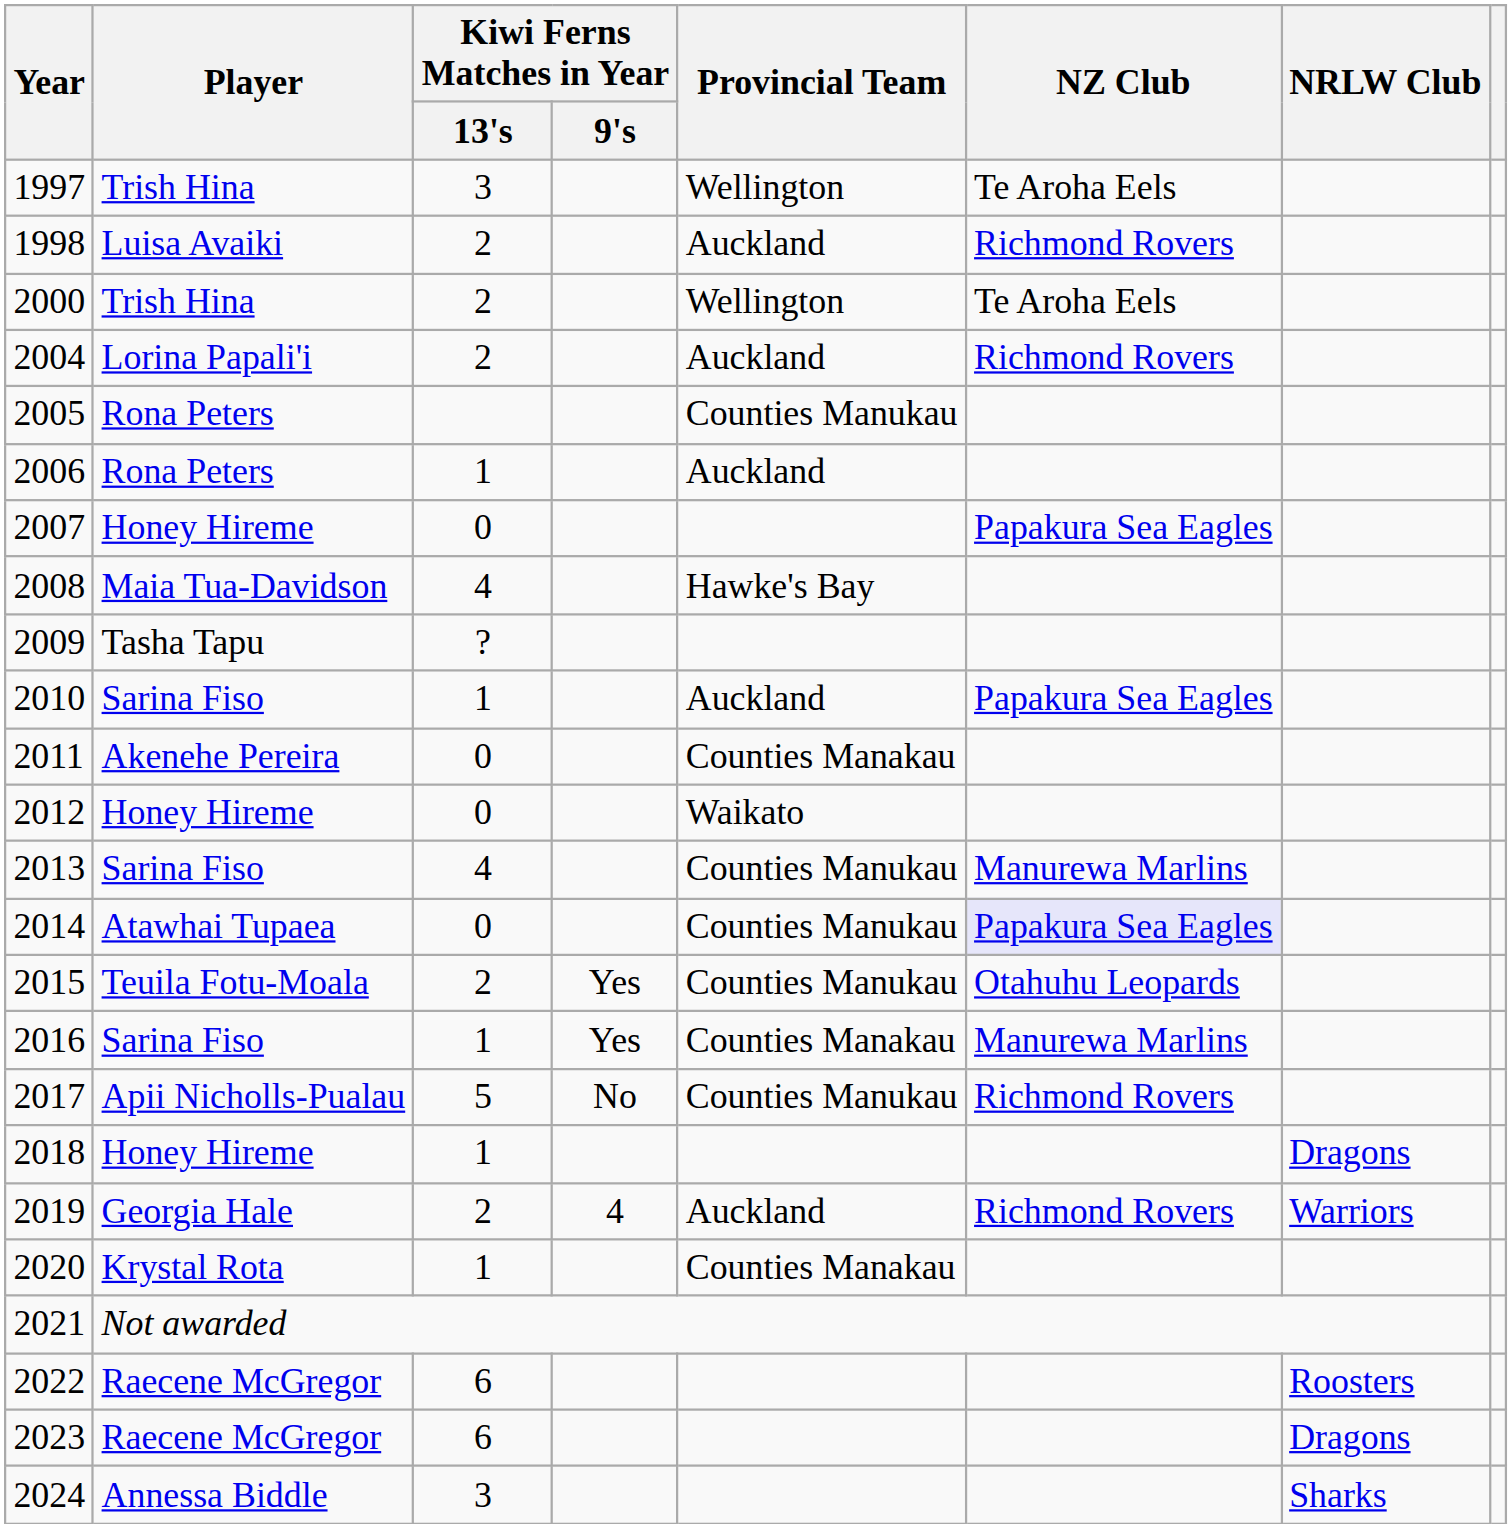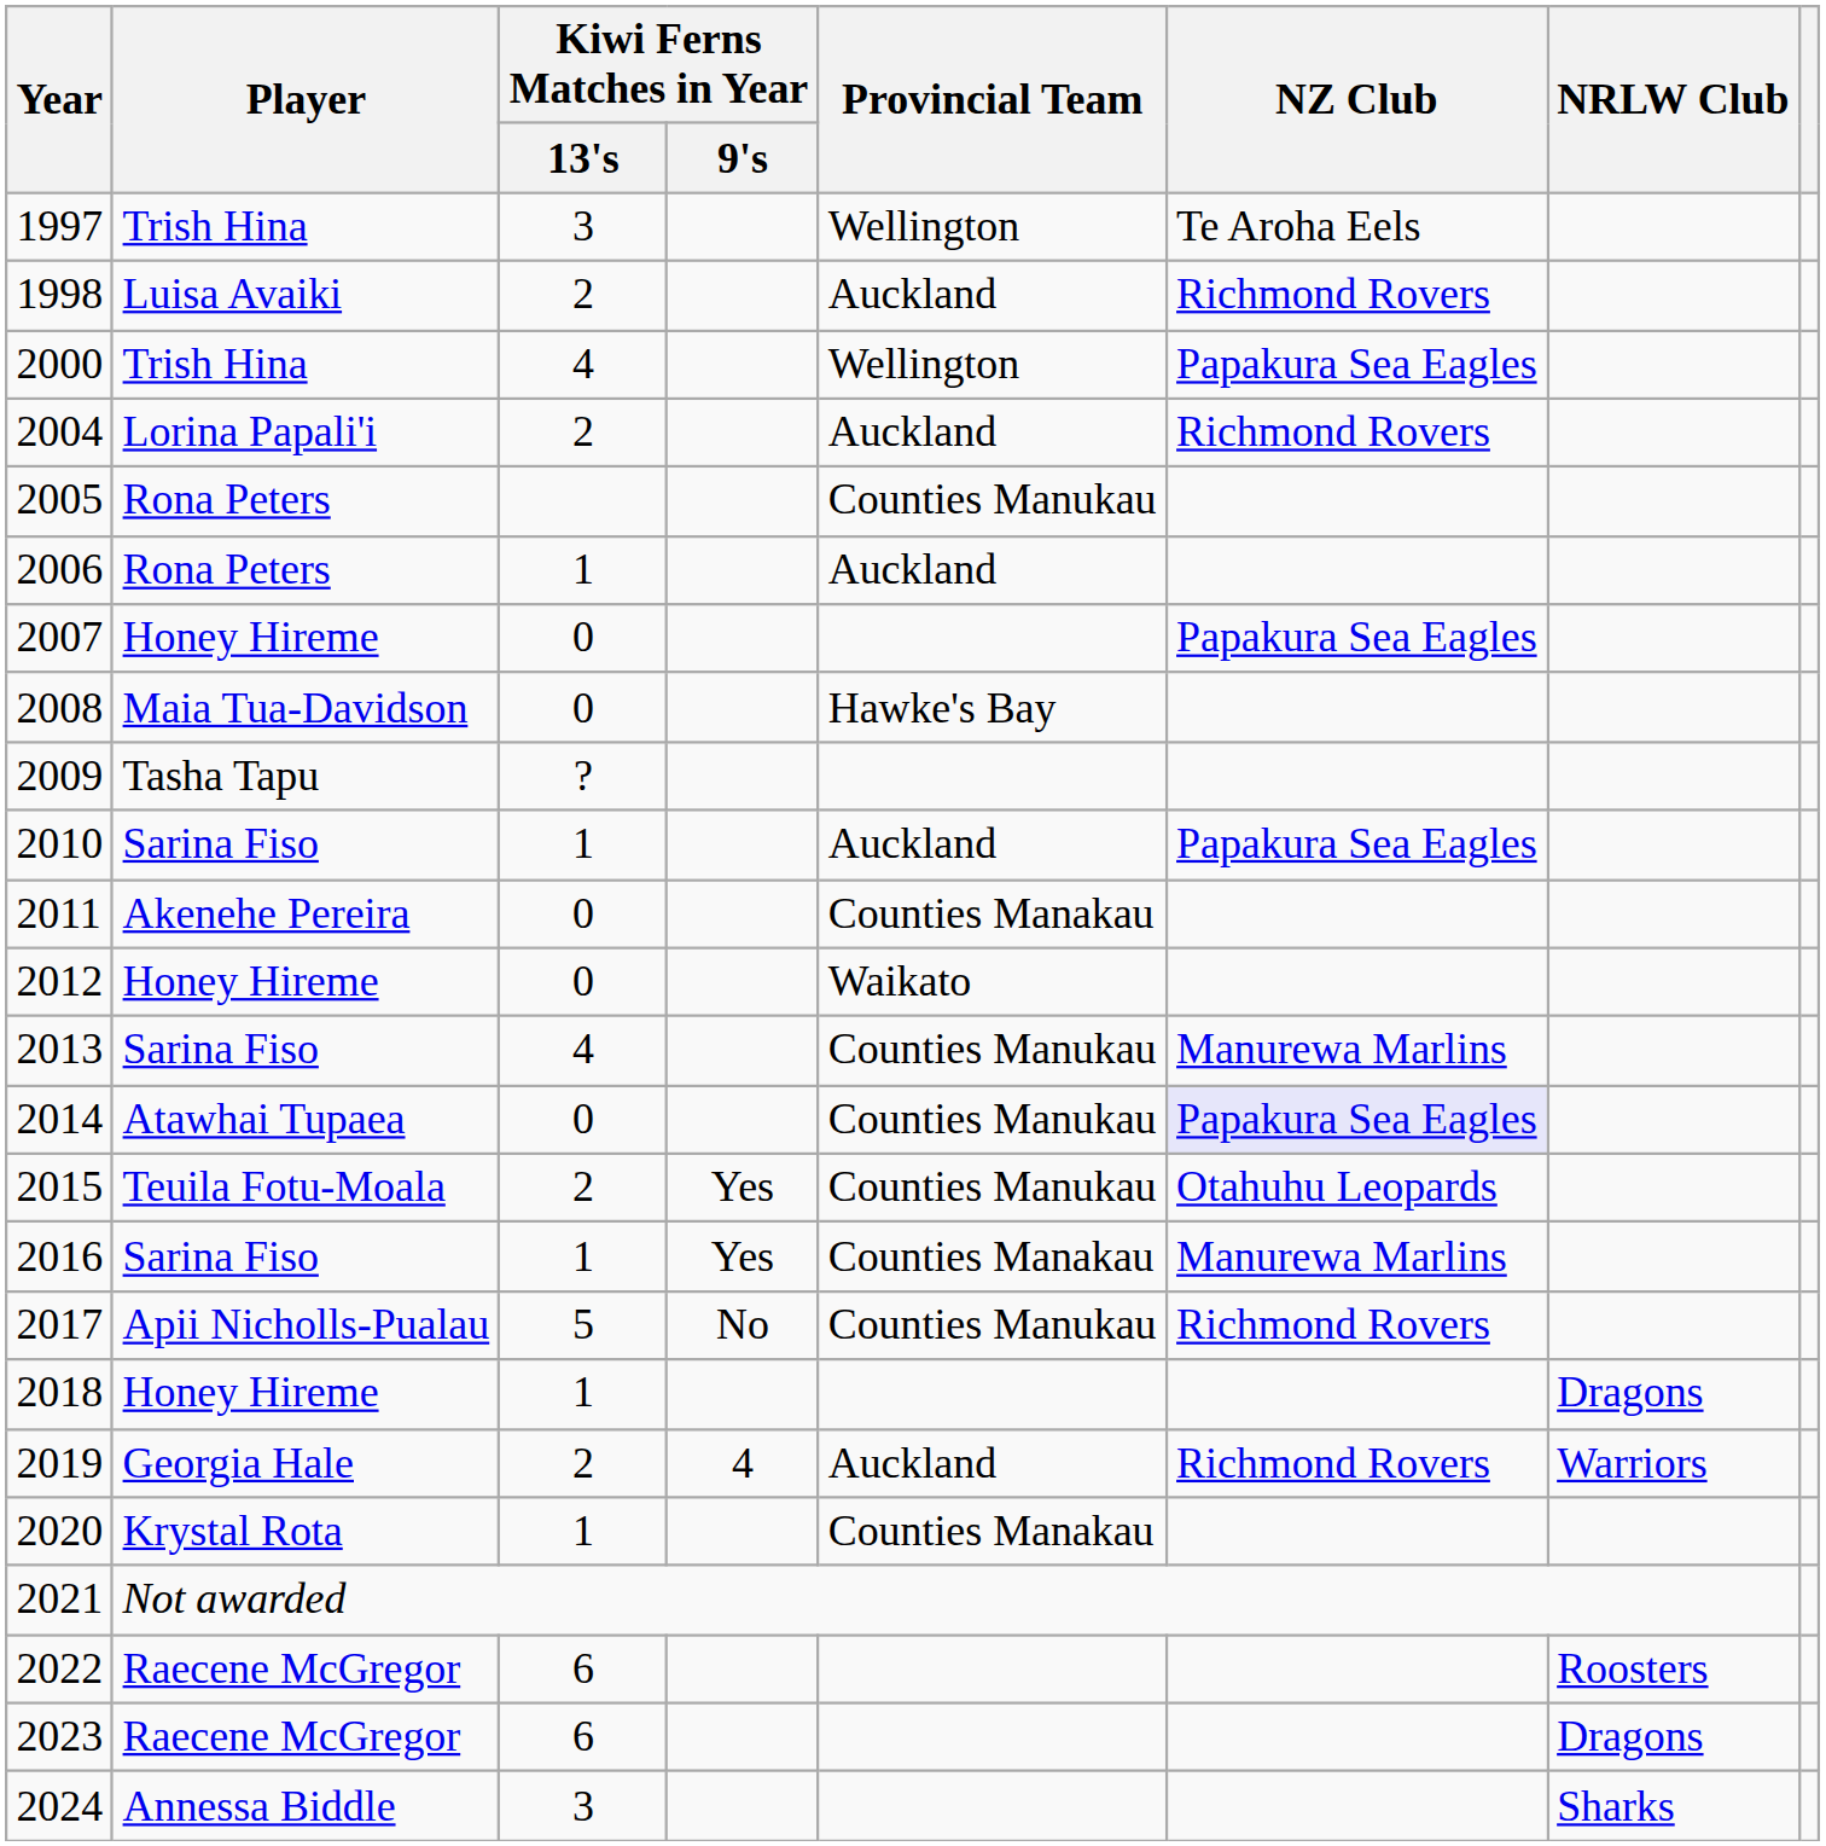 <table class="wikitable">
 <tr>
 <th rowspan=2>Year</th>
 <th rowspan=2>Player</th>
 <th colspan=2>Kiwi Ferns<br>Matches in Year</th>
 <th rowspan=2>Provincial Team</th>
 <th rowspan=2>NZ Club</th>
 <th rowspan=2>NRLW Club</th>
 <th rowspan=2></th>
 </tr>
 <tr>
 <th>13's</th>
 <th>9's</th>
 </tr>
 <tr>
 <td>1997</td>
 <td><a href='#'>Trish Hina</a></td>
 <td align=center>3</td>
 <td align=center></td>
 <td>Wellington</td>
 <td>Te Aroha Eels</td>
 <td align=center></td>
 <td></td>
 </tr>
 <tr>
 <td>1998</td>
 <td><a href='#'>Luisa Avaiki</a></td>
 <td align=center>2</td>
 <td align=center></td>
 <td>Auckland</td>
 <td><a href='#'>Richmond Rovers</a></td>
 <td align=center></td>
 <td></td>
 </tr>
 <tr>
 <td>2000</td>
 <td><a href='#'>Trish Hina</a></td>
-<td align=center>2</td>
+<td align=center>4</td>
 <td align=center></td>
 <td>Wellington</td>
-<td>Te Aroha Eels</td>
+<td><a href='#'>Papakura Sea Eagles</a></td>
 <td align=center></td>
 <td></td>
 </tr>
 <tr>
 <td>2004</td>
 <td><a href='#'>Lorina Papali'i</a></td>
 <td align=center>2</td>
 <td align=center></td>
 <td>Auckland</td>
 <td><a href='#'>Richmond Rovers</a></td>
 <td align=center></td>
 <td></td>
 </tr>
 <tr>
 <td>2005</td>
 <td><a href='#'>Rona Peters</a></td>
 <td align=center></td>
 <td align=center></td>
 <td>Counties Manukau</td>
 <td></td>
 <td align=center></td>
 <td></td>
 </tr>
 <tr>
 <td>2006</td>
 <td><a href='#'>Rona Peters</a></td>
 <td align=center>1</td>
 <td align=center></td>
 <td>Auckland</td>
 <td></td>
 <td align=center></td>
 <td></td>
 </tr>
 <tr>
 <td>2007</td>
 <td><a href='#'>Honey Hireme</a></td>
 <td align=center>0</td>
 <td align=center></td>
 <td></td>
 <td><a href='#'>Papakura Sea Eagles</a></td>
 <td align=center></td>
 <td></td>
 </tr>
 <tr>
 <td>2008</td>
 <td><a href='#'>Maia Tua-Davidson</a></td>
-<td align=center>4</td>
+<td align=center>0</td>
 <td align=center></td>
 <td>Hawke's Bay</td>
 <td></td>
 <td align=center></td>
 <td></td>
 </tr>
 <tr>
 <td>2009</td>
 <td>Tasha Tapu</td>
 <td align=center>?</td>
 <td align=center></td>
 <td></td>
 <td></td>
 <td align=center></td>
 <td></td>
 </tr>
 <tr>
 <td>2010</td>
 <td><a href='#'>Sarina Fiso</a></td>
 <td align=center>1</td>
 <td align=center></td>
 <td>Auckland</td>
 <td><a href='#'>Papakura Sea Eagles</a></td>
 <td align=center></td>
 <td></td>
 </tr>
 <tr>
 <td>2011</td>
 <td><a href='#'>Akenehe Pereira</a></td>
 <td align=center>0</td>
 <td align=center></td>
 <td>Counties Manakau</td>
 <td></td>
 <td align=center></td>
 <td></td>
 </tr>
 <tr>
 <td>2012</td>
 <td><a href='#'>Honey Hireme</a></td>
 <td align=center>0</td>
 <td align=center></td>
 <td>Waikato</td>
 <td></td>
 <td align=center></td>
 <td></td>
 </tr>
 <tr>
 <td>2013</td>
 <td><a href='#'>Sarina Fiso</a></td>
 <td align=center>4</td>
 <td align=center></td>
 <td>Counties Manukau</td>
 <td><a href='#'>Manurewa Marlins</a></td>
 <td align=center></td>
 <td></td>
 </tr>
 <tr>
 <td>2014</td>
 <td><a href='#'>Atawhai Tupaea</a></td>
 <td align=center>0</td>
 <td align=center></td>
 <td>Counties Manukau</td>
 <td style="background: lavender;"><a href='#'>Papakura Sea Eagles</a></td>
 <td align=center></td>
 <td></td>
 </tr>
 <tr>
 <td>2015</td>
 <td><a href='#'>Teuila Fotu-Moala</a></td>
 <td align=center>2</td>
 <td align=center>Yes</td>
 <td>Counties Manukau</td>
 <td><a href='#'>Otahuhu Leopards</a></td>
 <td align=center></td>
 <td></td>
 </tr>
 <tr>
 <td>2016</td>
 <td><a href='#'>Sarina Fiso</a></td>
 <td align=center>1</td>
 <td align=center>Yes</td>
 <td>Counties Manakau</td>
 <td><a href='#'>Manurewa Marlins</a></td>
 <td align=center></td>
 <td></td>
 </tr>
 <tr>
 <td>2017</td>
 <td><a href='#'>Apii Nicholls-Pualau</a></td>
 <td align=center>5</td>
 <td align=center>No</td>
 <td>Counties Manukau</td>
 <td><a href='#'>Richmond Rovers</a></td>
 <td align=center></td>
 <td></td>
 </tr>
 <tr>
 <td>2018</td>
 <td><a href='#'>Honey Hireme</a></td>
 <td align=center>1</td>
 <td align=center></td>
 <td></td>
 <td></td>
 <td> <a href='#'>Dragons</a></td>
 <td></td>
 </tr>
 <tr>
 <td>2019</td>
 <td><a href='#'>Georgia Hale</a></td>
 <td align=center>2</td>
 <td align=center>4</td>
 <td>Auckland</td>
 <td><a href='#'>Richmond Rovers</a></td>
 <td> <a href='#'>Warriors</a></td>
 <td></td>
 </tr>
 <tr>
 <td>2020</td>
 <td><a href='#'>Krystal Rota</a></td>
 <td align=center>1</td>
 <td align=center></td>
 <td>Counties Manakau</td>
 <td></td>
 <td align=center></td>
 <td></td>
 </tr>
 <tr>
 <td>2021</td>
 <td colspan=6><em>Not awarded</em></td>
 <td></td>
 </tr>
 <tr>
 <td>2022</td>
 <td><a href='#'>Raecene McGregor</a></td>
 <td align=center>6</td>
 <td align=center></td>
 <td align=center></td>
 <td align=center></td>
 <td> <a href='#'>Roosters</a></td>
 <td></td>
 </tr>
 <tr>
 <td>2023</td>
 <td><a href='#'>Raecene McGregor</a></td>
 <td align=center>6</td>
 <td align=center></td>
 <td align=center></td>
 <td align=center></td>
 <td> <a href='#'>Dragons</a></td>
 <td></td>
 </tr>
 <tr>
 <td>2024</td>
 <td><a href='#'>Annessa Biddle</a></td>
 <td align=center>3</td>
 <td align=center></td>
 <td align=center></td>
 <td align=center></td>
 <td> <a href='#'>Sharks</a></td>
 <td></td>
 </tr>
 </table>
